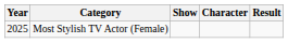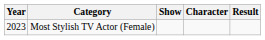 <table class="wikitable sortable">
 <tr>
 <th>Year</th>
 <th>Category</th>
 <th>Show</th>
 <th>Character</th>
 <th>Result</th>
 </tr>
 <tr>
-<td>2025</td>
+<td>2023</td>
 <td>Most Stylish TV Actor (Female)</td>
 <td></td>
 <td></td>
 <td></td>
 </tr>
 </table>
